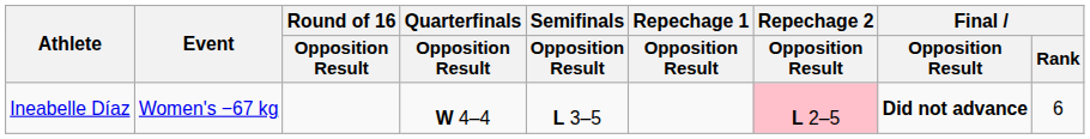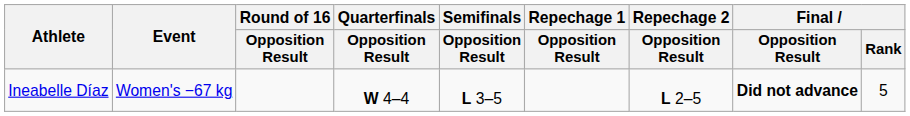 <table class="wikitable" style="font-size:90%;">
 <tr>
 <th rowspan=2>Athlete</th>
 <th rowspan=2>Event</th>
 <th>Round of 16</th>
 <th>Quarterfinals</th>
 <th>Semifinals</th>
 <th>Repechage 1</th>
 <th>Repechage 2</th>
 <th colspan=2>Final / </th>
 </tr>
 <tr style="font-size:95%">
 <th>Opposition<br>Result</th>
 <th>Opposition<br>Result</th>
 <th>Opposition<br>Result</th>
 <th>Opposition<br>Result</th>
 <th>Opposition<br>Result</th>
 <th>Opposition<br>Result</th>
 <th>Rank</th>
 </tr>
 <tr align=center>
 <td align=left><a href='#'>Ineabelle Díaz</a></td>
 <td align=left><a href='#'>Women's −67 kg</a></td>
 <td></td>
 <td><br><strong>W</strong> 4–4 </td>
 <td><br><strong>L</strong> 3–5</td>
 <td></td>
-<td style="background: pink;"><br><strong>L</strong> 2–5</td>
+<td><br><strong>L</strong> 2–5</td>
 <td><strong>Did not advance</strong></td>
-<td>6</td>
+<td>5</td>
 </tr>
 </table>
